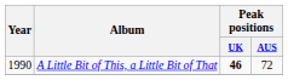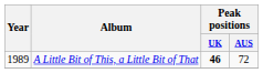 <table class="wikitable">
 <tr>
 <th rowspan="2">Year</th>
 <th rowspan="2">Album</th>
 <th colspan="2">Peak positions</th>
 </tr>
 <tr>
 <th width="35"><small><a href='#'>UK</a></small><br></th>
 <th width="35"><small><a href='#'>AUS</a></small><br></th>
 </tr>
 <tr>
-<td>1990</td>
+<td>1989</td>
 <td><em><a href='#'>A Little Bit of This, a Little Bit of That</a></em></td>
 <td align=center><strong>46</strong></td>
 <td align=center>72</td>
 </tr>
 <tr>
 </tr>
 </table>
